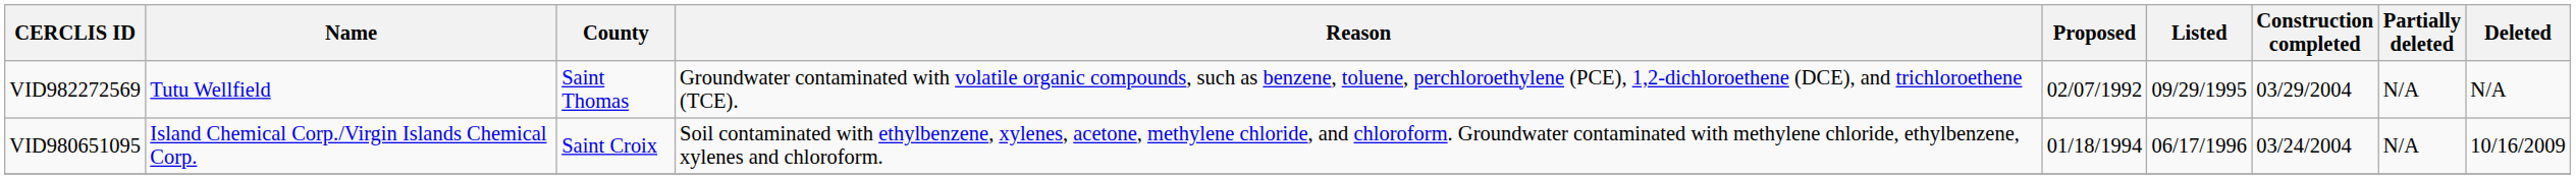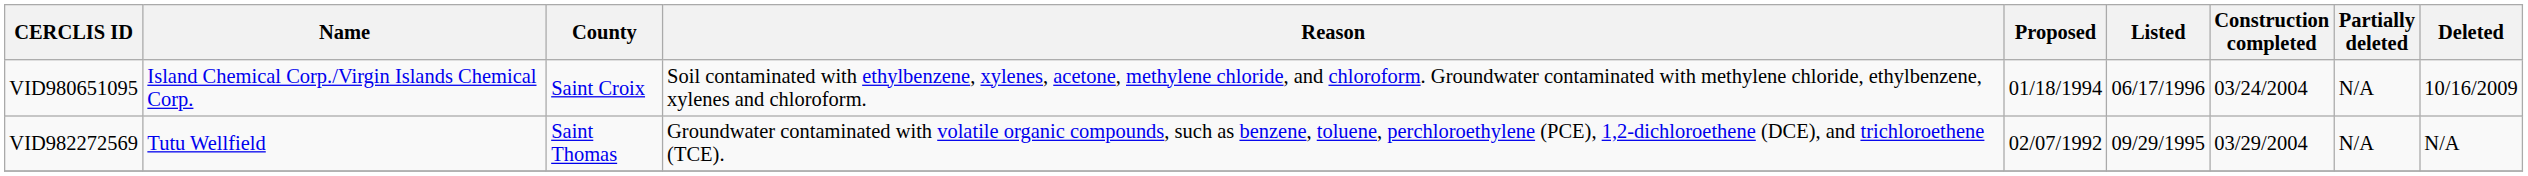 <table class="wikitable sortable">
 <tr>
 <th>CERCLIS ID</th>
 <th>Name</th>
 <th>County</th>
 <th>Reason</th>
 <th>Proposed</th>
 <th>Listed</th>
 <th>Construction<br>completed</th>
 <th>Partially<br>deleted</th>
 <th>Deleted</th>
 </tr>
 <tr>
+<td>VID980651095</td>
+<td><a href='#'>Island Chemical Corp./Virgin Islands Chemical Corp.</a></td>
+<td><a href='#'>Saint Croix</a></td>
+<td>Soil contaminated with <a href='#'>ethylbenzene</a>, <a href='#'>xylenes</a>, <a href='#'>acetone</a>, <a href='#'>methylene chloride</a>, and <a href='#'>chloroform</a>.  Groundwater contaminated with methylene chloride, ethylbenzene, xylenes and chloroform.</td>
+<td>01/18/1994</td>
+<td>06/17/1996</td>
+<td>03/24/2004</td>
+<td>N/A</td>
+<td>10/16/2009</td>
+</tr>
+<tr>
 <td>VID982272569</td>
 <td><a href='#'>Tutu Wellfield</a></td>
 <td><a href='#'>Saint Thomas</a></td>
 <td>Groundwater contaminated with <a href='#'>volatile organic compounds</a>, such as <a href='#'>benzene</a>, <a href='#'>toluene</a>, <a href='#'>perchloroethylene</a> (PCE), <a href='#'>1,2-dichloroethene</a> (DCE), and <a href='#'>trichloroethene</a> (TCE).</td>
 <td>02/07/1992</td>
 <td>09/29/1995</td>
 <td>03/29/2004</td>
 <td>N/A</td>
 <td>N/A</td>
 </tr>
 <tr>
-<td>VID980651095</td>
-<td><a href='#'>Island Chemical Corp./Virgin Islands Chemical Corp.</a></td>
-<td><a href='#'>Saint Croix</a></td>
-<td>Soil contaminated with <a href='#'>ethylbenzene</a>, <a href='#'>xylenes</a>, <a href='#'>acetone</a>, <a href='#'>methylene chloride</a>, and <a href='#'>chloroform</a>.  Groundwater contaminated with methylene chloride, ethylbenzene, xylenes and chloroform.</td>
-<td>01/18/1994</td>
-<td>06/17/1996</td>
-<td>03/24/2004</td>
-<td>N/A</td>
-<td>10/16/2009</td>
-</tr>
-<tr>
 </tr>
 </table>
